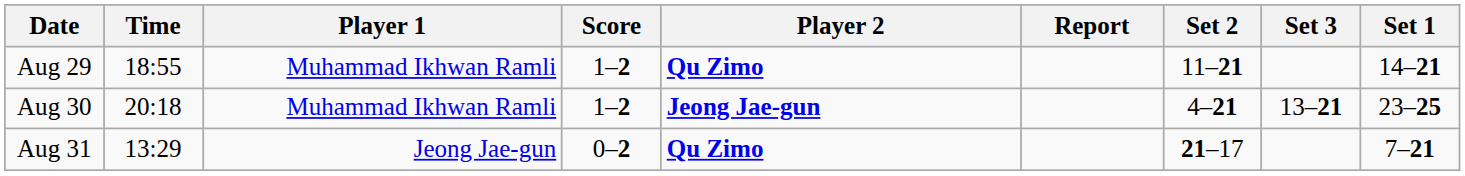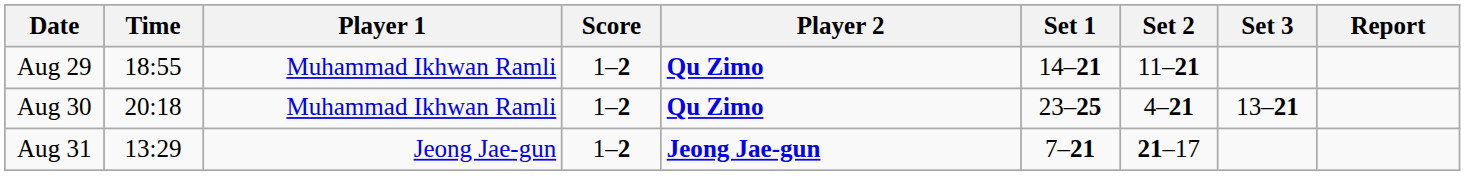 <table class="nowrap wikitable" style="font-size:90%; text-align:center">
 <tr>
 <th width="50">Date</th>
 <th width="50">Time</th>
 <th width="200">Player 1</th>
 <th width="50">Score</th>
 <th width="200">Player 2</th>
-<th width="75">Report</th>
+<th width="50">Set 1</th>
 <th width="50">Set 2</th>
 <th width="50">Set 3</th>
-<th width="50">Set 1</th>
+<th width="75">Report</th>
 </tr>
 <tr>
 <td>Aug 29</td>
 <td>18:55</td>
 <td align="right"><a href='#'>Muhammad Ikhwan Ramli</a> </td>
 <td>1–<strong>2</strong></td>
 <td align="left"><strong> <a href='#'>Qu Zimo</a></strong></td>
-<td></td>
+<td>14–<strong>21</strong></td>
 <td>11–<strong>21</strong></td>
 <td></td>
-<td>14–<strong>21</strong></td>
+<td></td>
 </tr>
 <tr>
 <td>Aug 30</td>
 <td>20:18</td>
 <td align="right"><a href='#'>Muhammad Ikhwan Ramli</a> </td>
 <td>1–<strong>2</strong></td>
-<td align="left"><strong> <a href='#'>Jeong Jae-gun</a></strong></td>
-<td></td>
+<td align="left"><strong> <a href='#'>Qu Zimo</a></strong></td>
+<td>23–<strong>25</strong></td>
 <td>4–<strong>21</strong></td>
 <td>13–<strong>21</strong></td>
-<td>23–<strong>25</strong></td>
+<td></td>
 </tr>
 <tr>
 <td>Aug 31</td>
 <td>13:29</td>
 <td align="right"><a href='#'>Jeong Jae-gun</a> </td>
-<td>0–<strong>2</strong></td>
-<td align="left"><strong> <a href='#'>Qu Zimo</a></strong></td>
-<td></td>
+<td>1–<strong>2</strong></td>
+<td align="left"><strong> <a href='#'>Jeong Jae-gun</a></strong></td>
+<td>7–<strong>21</strong></td>
 <td><strong>21</strong>–17</td>
 <td></td>
-<td>7–<strong>21</strong></td>
+<td></td>
 </tr>
 </table>
